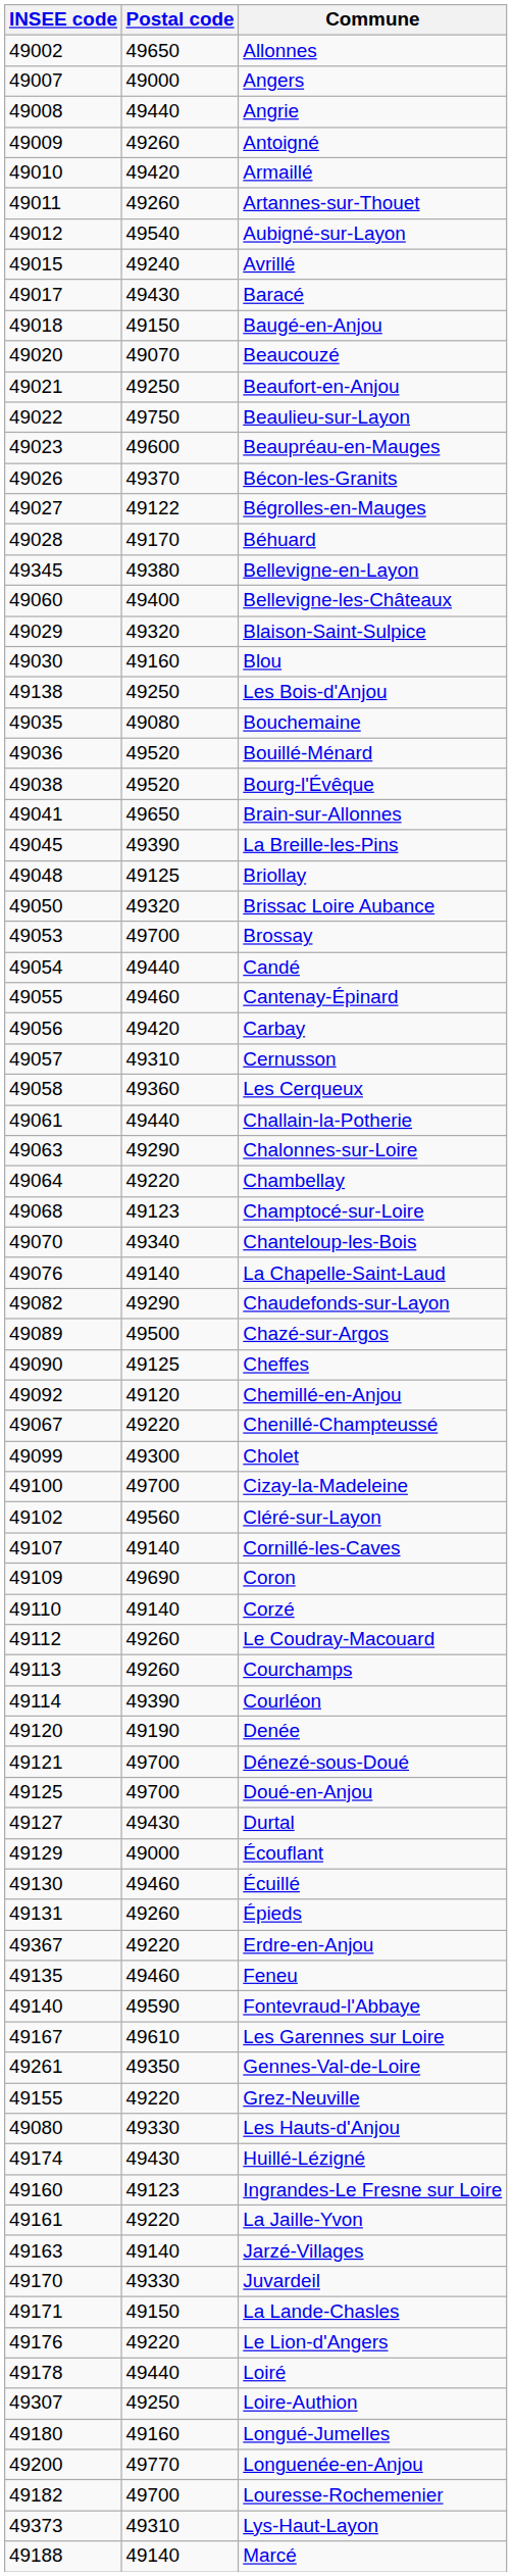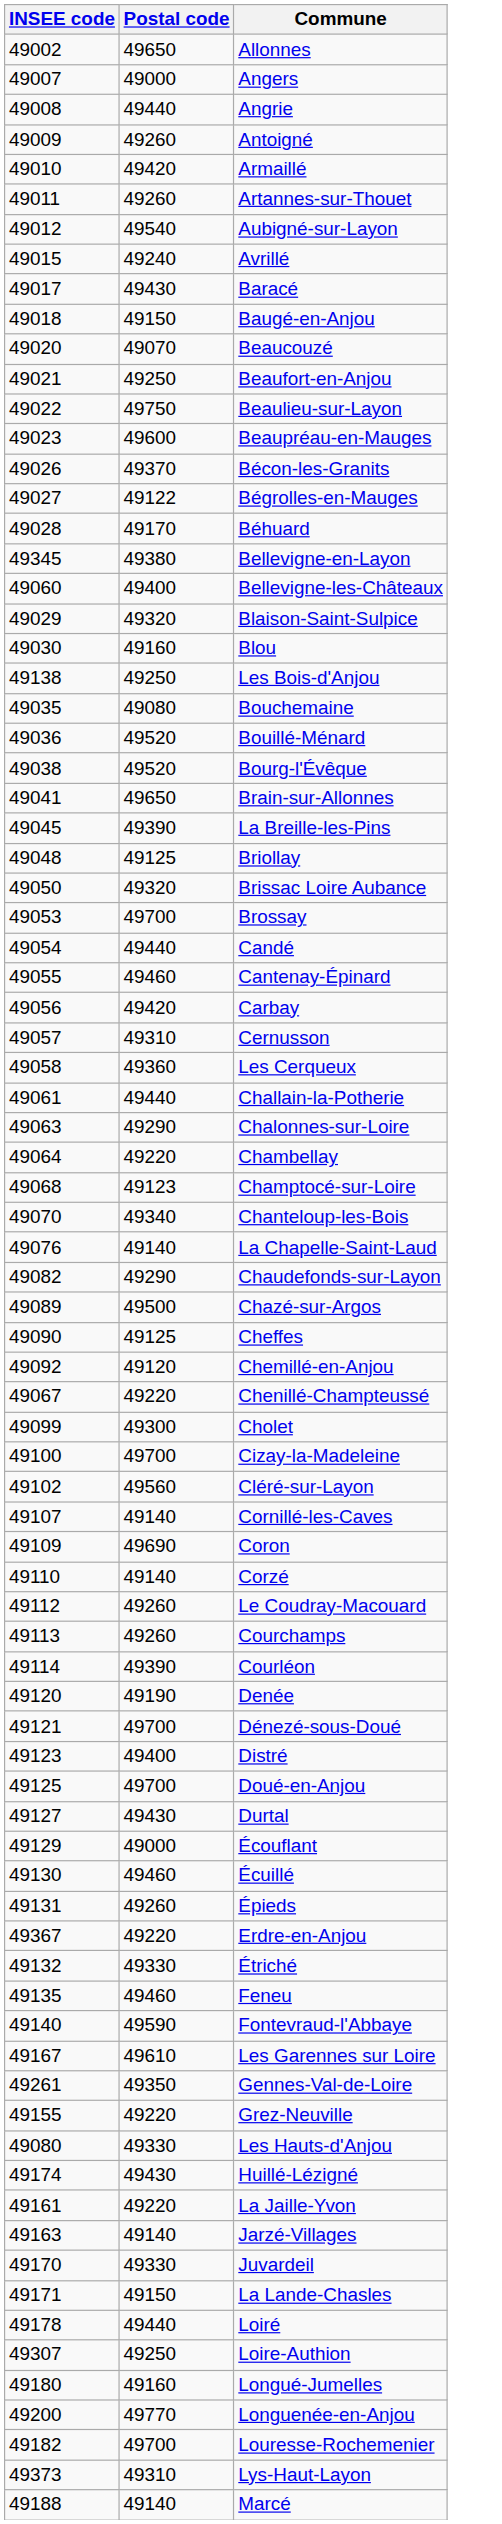 <table class="wikitable sortable">
 <tr>
 <th><a href='#'>INSEE code</a></th>
 <th><a href='#'>Postal code</a></th>
 <th>Commune</th>
 </tr>
 <tr>
 <td>49002</td>
 <td>49650</td>
 <td><a href='#'>Allonnes</a></td>
 </tr>
 <tr>
 <td>49007</td>
 <td>49000</td>
 <td><a href='#'>Angers</a></td>
 </tr>
 <tr>
 <td>49008</td>
 <td>49440</td>
 <td><a href='#'>Angrie</a></td>
 </tr>
 <tr>
 <td>49009</td>
 <td>49260</td>
 <td><a href='#'>Antoigné</a></td>
 </tr>
 <tr>
 <td>49010</td>
 <td>49420</td>
 <td><a href='#'>Armaillé</a></td>
 </tr>
 <tr>
 <td>49011</td>
 <td>49260</td>
 <td><a href='#'>Artannes-sur-Thouet</a></td>
 </tr>
 <tr>
 <td>49012</td>
 <td>49540</td>
 <td><a href='#'>Aubigné-sur-Layon</a></td>
 </tr>
 <tr>
 <td>49015</td>
 <td>49240</td>
 <td><a href='#'>Avrillé</a></td>
 </tr>
 <tr>
 <td>49017</td>
 <td>49430</td>
 <td><a href='#'>Baracé</a></td>
 </tr>
 <tr>
 <td>49018</td>
 <td>49150</td>
 <td><a href='#'>Baugé-en-Anjou</a></td>
 </tr>
 <tr>
 <td>49020</td>
 <td>49070</td>
 <td><a href='#'>Beaucouzé</a></td>
 </tr>
 <tr>
 <td>49021</td>
 <td>49250</td>
 <td><a href='#'>Beaufort-en-Anjou</a></td>
 </tr>
 <tr>
 <td>49022</td>
 <td>49750</td>
 <td><a href='#'>Beaulieu-sur-Layon</a></td>
 </tr>
 <tr>
 <td>49023</td>
 <td>49600</td>
 <td><a href='#'>Beaupréau-en-Mauges</a></td>
 </tr>
 <tr>
 <td>49026</td>
 <td>49370</td>
 <td><a href='#'>Bécon-les-Granits</a></td>
 </tr>
 <tr>
 <td>49027</td>
 <td>49122</td>
 <td><a href='#'>Bégrolles-en-Mauges</a></td>
 </tr>
 <tr>
 <td>49028</td>
 <td>49170</td>
 <td><a href='#'>Béhuard</a></td>
 </tr>
 <tr>
 <td>49345</td>
 <td>49380</td>
 <td><a href='#'>Bellevigne-en-Layon</a></td>
 </tr>
 <tr>
 <td>49060</td>
 <td>49400</td>
 <td><a href='#'>Bellevigne-les-Châteaux</a></td>
 </tr>
 <tr>
 <td>49029</td>
 <td>49320</td>
 <td><a href='#'>Blaison-Saint-Sulpice</a></td>
 </tr>
 <tr>
 <td>49030</td>
 <td>49160</td>
 <td><a href='#'>Blou</a></td>
 </tr>
 <tr>
 <td>49138</td>
 <td>49250</td>
 <td><a href='#'>Les Bois-d'Anjou</a></td>
 </tr>
 <tr>
 <td>49035</td>
 <td>49080</td>
 <td><a href='#'>Bouchemaine</a></td>
 </tr>
 <tr>
 <td>49036</td>
 <td>49520</td>
 <td><a href='#'>Bouillé-Ménard</a></td>
 </tr>
 <tr>
 <td>49038</td>
 <td>49520</td>
 <td><a href='#'>Bourg-l'Évêque</a></td>
 </tr>
 <tr>
 <td>49041</td>
 <td>49650</td>
 <td><a href='#'>Brain-sur-Allonnes</a></td>
 </tr>
 <tr>
 <td>49045</td>
 <td>49390</td>
 <td><a href='#'>La Breille-les-Pins</a></td>
 </tr>
 <tr>
 <td>49048</td>
 <td>49125</td>
 <td><a href='#'>Briollay</a></td>
 </tr>
 <tr>
 <td>49050</td>
 <td>49320</td>
 <td><a href='#'>Brissac Loire Aubance</a></td>
 </tr>
 <tr>
 <td>49053</td>
 <td>49700</td>
 <td><a href='#'>Brossay</a></td>
 </tr>
 <tr>
 <td>49054</td>
 <td>49440</td>
 <td><a href='#'>Candé</a></td>
 </tr>
 <tr>
 <td>49055</td>
 <td>49460</td>
 <td><a href='#'>Cantenay-Épinard</a></td>
 </tr>
 <tr>
 <td>49056</td>
 <td>49420</td>
 <td><a href='#'>Carbay</a></td>
 </tr>
 <tr>
 <td>49057</td>
 <td>49310</td>
 <td><a href='#'>Cernusson</a></td>
 </tr>
 <tr>
 <td>49058</td>
 <td>49360</td>
 <td><a href='#'>Les Cerqueux</a></td>
 </tr>
 <tr>
 <td>49061</td>
 <td>49440</td>
 <td><a href='#'>Challain-la-Potherie</a></td>
 </tr>
 <tr>
 <td>49063</td>
 <td>49290</td>
 <td><a href='#'>Chalonnes-sur-Loire</a></td>
 </tr>
 <tr>
 <td>49064</td>
 <td>49220</td>
 <td><a href='#'>Chambellay</a></td>
 </tr>
 <tr>
 <td>49068</td>
 <td>49123</td>
 <td><a href='#'>Champtocé-sur-Loire</a></td>
 </tr>
 <tr>
 <td>49070</td>
 <td>49340</td>
 <td><a href='#'>Chanteloup-les-Bois</a></td>
 </tr>
 <tr>
 <td>49076</td>
 <td>49140</td>
 <td><a href='#'>La Chapelle-Saint-Laud</a></td>
 </tr>
 <tr>
 <td>49082</td>
 <td>49290</td>
 <td><a href='#'>Chaudefonds-sur-Layon</a></td>
 </tr>
 <tr>
 <td>49089</td>
 <td>49500</td>
 <td><a href='#'>Chazé-sur-Argos</a></td>
 </tr>
 <tr>
 <td>49090</td>
 <td>49125</td>
 <td><a href='#'>Cheffes</a></td>
 </tr>
 <tr>
 <td>49092</td>
 <td>49120</td>
 <td><a href='#'>Chemillé-en-Anjou</a></td>
 </tr>
 <tr>
 <td>49067</td>
 <td>49220</td>
 <td><a href='#'>Chenillé-Champteussé</a></td>
 </tr>
 <tr>
 <td>49099</td>
 <td>49300</td>
 <td><a href='#'>Cholet</a></td>
 </tr>
 <tr>
 <td>49100</td>
 <td>49700</td>
 <td><a href='#'>Cizay-la-Madeleine</a></td>
 </tr>
 <tr>
 <td>49102</td>
 <td>49560</td>
 <td><a href='#'>Cléré-sur-Layon</a></td>
 </tr>
 <tr>
 <td>49107</td>
 <td>49140</td>
 <td><a href='#'>Cornillé-les-Caves</a></td>
 </tr>
 <tr>
 <td>49109</td>
 <td>49690</td>
 <td><a href='#'>Coron</a></td>
 </tr>
 <tr>
 <td>49110</td>
 <td>49140</td>
 <td><a href='#'>Corzé</a></td>
 </tr>
 <tr>
 <td>49112</td>
 <td>49260</td>
 <td><a href='#'>Le Coudray-Macouard</a></td>
 </tr>
 <tr>
 <td>49113</td>
 <td>49260</td>
 <td><a href='#'>Courchamps</a></td>
 </tr>
 <tr>
 <td>49114</td>
 <td>49390</td>
 <td><a href='#'>Courléon</a></td>
 </tr>
 <tr>
 <td>49120</td>
 <td>49190</td>
 <td><a href='#'>Denée</a></td>
 </tr>
 <tr>
 <td>49121</td>
 <td>49700</td>
 <td><a href='#'>Dénezé-sous-Doué</a></td>
 </tr>
 <tr>
+<td>49123</td>
+<td>49400</td>
+<td><a href='#'>Distré</a></td>
+</tr>
+<tr>
 <td>49125</td>
 <td>49700</td>
 <td><a href='#'>Doué-en-Anjou</a></td>
 </tr>
 <tr>
 <td>49127</td>
 <td>49430</td>
 <td><a href='#'>Durtal</a></td>
 </tr>
 <tr>
 <td>49129</td>
 <td>49000</td>
 <td><a href='#'>Écouflant</a></td>
 </tr>
 <tr>
 <td>49130</td>
 <td>49460</td>
 <td><a href='#'>Écuillé</a></td>
 </tr>
 <tr>
 <td>49131</td>
 <td>49260</td>
 <td><a href='#'>Épieds</a></td>
 </tr>
 <tr>
 <td>49367</td>
 <td>49220</td>
 <td><a href='#'>Erdre-en-Anjou</a></td>
+</tr>
+<tr>
+<td>49132</td>
+<td>49330</td>
+<td><a href='#'>Étriché</a></td>
 </tr>
 <tr>
 <td>49135</td>
 <td>49460</td>
 <td><a href='#'>Feneu</a></td>
 </tr>
 <tr>
 <td>49140</td>
 <td>49590</td>
 <td><a href='#'>Fontevraud-l'Abbaye</a></td>
 </tr>
 <tr>
 <td>49167</td>
 <td>49610</td>
 <td><a href='#'>Les Garennes sur Loire</a></td>
 </tr>
 <tr>
 <td>49261</td>
 <td>49350</td>
 <td><a href='#'>Gennes-Val-de-Loire</a></td>
 </tr>
 <tr>
 <td>49155</td>
 <td>49220</td>
 <td><a href='#'>Grez-Neuville</a></td>
 </tr>
 <tr>
 <td>49080</td>
 <td>49330</td>
 <td><a href='#'>Les Hauts-d'Anjou</a></td>
 </tr>
 <tr>
 <td>49174</td>
 <td>49430</td>
 <td><a href='#'>Huillé-Lézigné</a></td>
 </tr>
 <tr>
-<td>49160</td>
-<td>49123</td>
-<td><a href='#'>Ingrandes-Le Fresne sur Loire</a></td>
-</tr>
-<tr>
 <td>49161</td>
 <td>49220</td>
 <td><a href='#'>La Jaille-Yvon</a></td>
 </tr>
 <tr>
 <td>49163</td>
 <td>49140</td>
 <td><a href='#'>Jarzé-Villages</a></td>
 </tr>
 <tr>
 <td>49170</td>
 <td>49330</td>
 <td><a href='#'>Juvardeil</a></td>
 </tr>
 <tr>
 <td>49171</td>
 <td>49150</td>
 <td><a href='#'>La Lande-Chasles</a></td>
-</tr>
-<tr>
-<td>49176</td>
-<td>49220</td>
-<td><a href='#'>Le Lion-d'Angers</a></td>
 </tr>
 <tr>
 <td>49178</td>
 <td>49440</td>
 <td><a href='#'>Loiré</a></td>
 </tr>
 <tr>
 <td>49307</td>
 <td>49250</td>
 <td><a href='#'>Loire-Authion</a></td>
 </tr>
 <tr>
 <td>49180</td>
 <td>49160</td>
 <td><a href='#'>Longué-Jumelles</a></td>
 </tr>
 <tr>
 <td>49200</td>
 <td>49770</td>
 <td><a href='#'>Longuenée-en-Anjou</a></td>
 </tr>
 <tr>
 <td>49182</td>
 <td>49700</td>
 <td><a href='#'>Louresse-Rochemenier</a></td>
 </tr>
 <tr>
 <td>49373</td>
 <td>49310</td>
 <td><a href='#'>Lys-Haut-Layon</a></td>
 </tr>
 <tr>
 <td>49188</td>
 <td>49140</td>
 <td><a href='#'>Marcé</a></td>
 </tr>
 <tr>
 </tr>
 </table>
